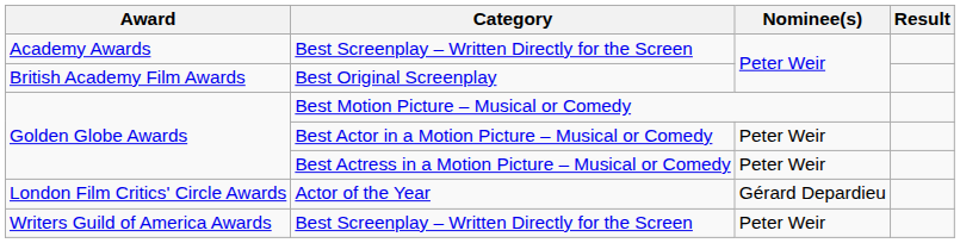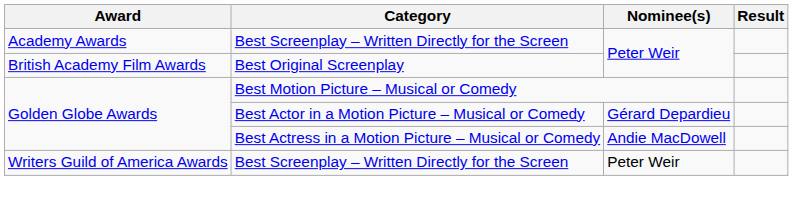 <table class="wikitable">
 <tr>
 <th>Award</th>
 <th>Category</th>
 <th>Nominee(s)</th>
 <th>Result</th>
 </tr>
 <tr>
 <td><a href='#'>Academy Awards</a></td>
 <td><a href='#'>Best Screenplay – Written Directly for the Screen</a></td>
 <td rowspan="2"><a href='#'>Peter Weir</a></td>
 <td></td>
 </tr>
 <tr>
 <td><a href='#'>British Academy Film Awards</a></td>
 <td><a href='#'>Best Original Screenplay</a></td>
 <td></td>
 </tr>
 <tr>
 <td rowspan="3"><a href='#'>Golden Globe Awards</a></td>
 <td colspan="2"><a href='#'>Best Motion Picture – Musical or Comedy</a></td>
 <td></td>
 </tr>
 <tr>
 <td><a href='#'>Best Actor in a Motion Picture – Musical or Comedy</a></td>
-<td>Peter Weir</td>
+<td><a href='#'>Gérard Depardieu</a></td>
 <td></td>
 </tr>
 <tr>
 <td><a href='#'>Best Actress in a Motion Picture – Musical or Comedy</a></td>
-<td>Peter Weir</td>
-<td></td>
-</tr>
-<tr>
-<td><a href='#'>London Film Critics' Circle Awards</a></td>
-<td><a href='#'>Actor of the Year</a></td>
-<td>Gérard Depardieu</td>
+<td><a href='#'>Andie MacDowell</a></td>
 <td></td>
 </tr>
 <tr>
 <td><a href='#'>Writers Guild of America Awards</a></td>
 <td><a href='#'>Best Screenplay – Written Directly for the Screen</a></td>
 <td>Peter Weir</td>
 <td></td>
 </tr>
 </table>
